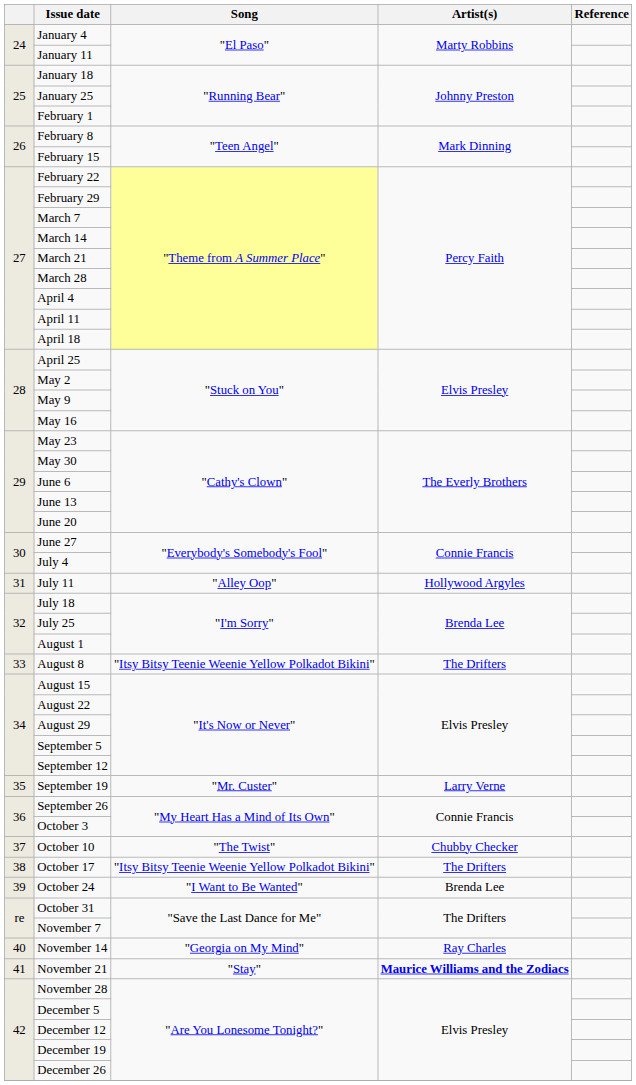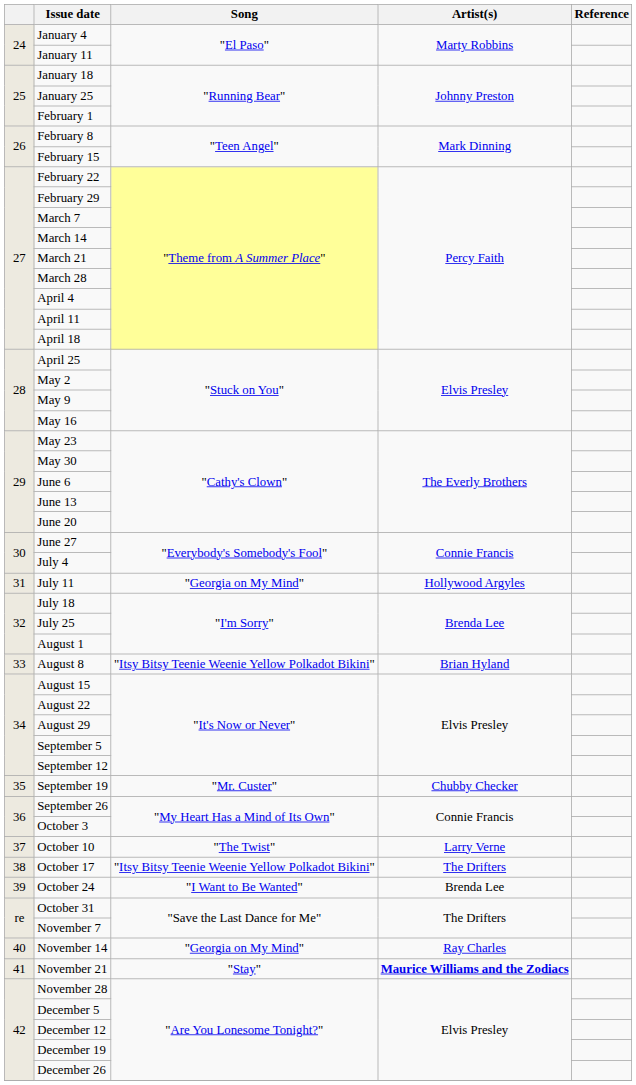 <table class="wikitable">
 <tr>
 <th width=30></th>
 <th>Issue date</th>
 <th>Song</th>
 <th>Artist(s)</th>
 <th>Reference</th>
 </tr>
 <tr>
 <td bgcolor=#EDEAE0 align=center rowspan=2>24</td>
 <td>January 4</td>
 <td align="center" rowspan="2">"<a href='#'>El Paso</a>"</td>
 <td align="center" rowspan="2"><a href='#'>Marty Robbins</a></td>
 <td align="center"></td>
 </tr>
 <tr>
 <td>January 11</td>
 <td align="center"></td>
 </tr>
 <tr>
 <td bgcolor=#EDEAE0 align=center rowspan=3>25</td>
 <td>January 18</td>
 <td align="center" rowspan="3">"<a href='#'>Running Bear</a>"</td>
 <td align="center" rowspan="3"><a href='#'>Johnny Preston</a></td>
 <td align="center"></td>
 </tr>
 <tr>
 <td>January 25</td>
 <td align="center"></td>
 </tr>
 <tr>
 <td>February 1</td>
 <td align="center"></td>
 </tr>
 <tr>
 <td bgcolor=#EDEAE0 align=center rowspan=2>26</td>
 <td>February 8</td>
 <td align="center" rowspan="2">"<a href='#'>Teen Angel</a>"</td>
 <td align="center" rowspan="2"><a href='#'>Mark Dinning</a></td>
 <td align="center"></td>
 </tr>
 <tr>
 <td>February 15</td>
 <td align="center"></td>
 </tr>
 <tr>
 <td bgcolor=#EDEAE0 align=center rowspan=9>27</td>
 <td>February 22</td>
 <td bgcolor=#FFFF99 align="center" rowspan="9">"<a href='#'>Theme from <em>A Summer Place</em></a>"</td>
 <td align="center" rowspan="9"><a href='#'>Percy Faith</a></td>
 <td align="center"></td>
 </tr>
 <tr>
 <td>February 29</td>
 <td align="center"></td>
 </tr>
 <tr>
 <td>March 7</td>
 <td align="center"></td>
 </tr>
 <tr>
 <td>March 14</td>
 <td align="center"></td>
 </tr>
 <tr>
 <td>March 21</td>
 <td align="center"></td>
 </tr>
 <tr>
 <td>March 28</td>
 <td align="center"></td>
 </tr>
 <tr>
 <td>April 4</td>
 <td align="center"></td>
 </tr>
 <tr>
 <td>April 11</td>
 <td align="center"></td>
 </tr>
 <tr>
 <td>April 18</td>
 <td align="center"></td>
 </tr>
 <tr>
 <td bgcolor=#EDEAE0 align=center rowspan=4>28</td>
 <td>April 25</td>
 <td align="center" rowspan="4">"<a href='#'>Stuck on You</a>"</td>
 <td align="center" rowspan="4"><a href='#'>Elvis Presley</a></td>
 <td align="center"></td>
 </tr>
 <tr>
 <td>May 2</td>
 <td align="center"></td>
 </tr>
 <tr>
 <td>May 9</td>
 <td align="center"></td>
 </tr>
 <tr>
 <td>May 16</td>
 <td align="center"></td>
 </tr>
 <tr>
 <td bgcolor=#EDEAE0 align=center rowspan=5>29</td>
 <td>May 23</td>
 <td align="center" rowspan="5">"<a href='#'>Cathy's Clown</a>"</td>
 <td align="center" rowspan="5"><a href='#'>The Everly Brothers</a></td>
 <td align="center"></td>
 </tr>
 <tr>
 <td>May 30</td>
 <td align="center"></td>
 </tr>
 <tr>
 <td>June 6</td>
 <td align="center"></td>
 </tr>
 <tr>
 <td>June 13</td>
 <td align="center"></td>
 </tr>
 <tr>
 <td>June 20</td>
 <td align="center"></td>
 </tr>
 <tr>
 <td bgcolor=#EDEAE0 align=center rowspan=2>30</td>
 <td>June 27</td>
 <td align="center" rowspan="2">"<a href='#'>Everybody's Somebody's Fool</a>"</td>
 <td align="center" rowspan="2"><a href='#'>Connie Francis</a></td>
 <td align="center"></td>
 </tr>
 <tr>
 <td>July 4</td>
 <td align="center"></td>
 </tr>
 <tr>
 <td bgcolor=#EDEAE0 align=center>31</td>
 <td>July 11</td>
-<td align="center">"<a href='#'>Alley Oop</a>"</td>
+<td align="center">"<a href='#'>Georgia on My Mind</a>"</td>
 <td align="center"><a href='#'>Hollywood Argyles</a></td>
 <td align="center"></td>
 </tr>
 <tr>
 <td bgcolor=#EDEAE0 align=center rowspan=3>32</td>
 <td>July 18</td>
 <td align="center" rowspan="3">"<a href='#'>I'm Sorry</a>"</td>
 <td align="center" rowspan="3"><a href='#'>Brenda Lee</a></td>
 <td align="center"></td>
 </tr>
 <tr>
 <td>July 25</td>
 <td align="center"></td>
 </tr>
 <tr>
 <td>August 1</td>
 <td align="center"></td>
 </tr>
 <tr>
 <td bgcolor=#EDEAE0 align=center>33</td>
 <td>August 8</td>
 <td align="center">"<a href='#'>Itsy Bitsy Teenie Weenie Yellow Polkadot Bikini</a>"</td>
-<td align="center"><a href='#'>The Drifters</a></td>
+<td align="center"><a href='#'>Brian Hyland</a></td>
 <td align="center"></td>
 </tr>
 <tr>
 <td bgcolor=#EDEAE0 align=center rowspan=5>34</td>
 <td>August 15</td>
 <td align="center" rowspan="5">"<a href='#'>It's Now or Never</a>"</td>
 <td align="center" rowspan="5">Elvis Presley</td>
 <td align="center"></td>
 </tr>
 <tr>
 <td>August 22</td>
 <td align="center"></td>
 </tr>
 <tr>
 <td>August 29</td>
 <td align="center"></td>
 </tr>
 <tr>
 <td>September 5</td>
 <td align="center"></td>
 </tr>
 <tr>
 <td>September 12</td>
 <td align="center"></td>
 </tr>
 <tr>
 <td bgcolor=#EDEAE0 align=center>35</td>
 <td>September 19</td>
 <td align="center">"<a href='#'>Mr. Custer</a>"</td>
-<td align="center"><a href='#'>Larry Verne</a></td>
+<td align="center"><a href='#'>Chubby Checker</a></td>
 <td align="center"></td>
 </tr>
 <tr>
 <td bgcolor=#EDEAE0 align=center rowspan=2>36</td>
 <td>September 26</td>
 <td align="center" rowspan="2">"<a href='#'>My Heart Has a Mind of Its Own</a>"</td>
 <td align="center" rowspan="2">Connie Francis</td>
 <td align="center"></td>
 </tr>
 <tr>
 <td>October 3</td>
 <td align="center"></td>
 </tr>
 <tr>
 <td bgcolor=#EDEAE0 align=center>37</td>
 <td>October 10</td>
 <td align="center">"<a href='#'>The Twist</a>"</td>
-<td align="center"><a href='#'>Chubby Checker</a></td>
+<td align="center"><a href='#'>Larry Verne</a></td>
 <td align="center"></td>
 </tr>
 <tr>
 <td bgcolor=#EDEAE0 align=center>38</td>
 <td>October 17</td>
 <td align="center">"<a href='#'>Itsy Bitsy Teenie Weenie Yellow Polkadot Bikini</a>"</td>
 <td align="center"><a href='#'>The Drifters</a></td>
 <td align="center"></td>
 </tr>
 <tr>
 <td bgcolor=#EDEAE0 align=center>39</td>
 <td>October 24</td>
 <td align="center">"<a href='#'>I Want to Be Wanted</a>"</td>
 <td align="center">Brenda Lee</td>
 <td align="center"></td>
 </tr>
 <tr>
 <td bgcolor=#EDEAE0 align=center rowspan=2>re</td>
 <td>October 31</td>
 <td align="center" rowspan="2">"Save the Last Dance for Me"</td>
 <td align="center" rowspan="2">The Drifters</td>
 <td align="center"></td>
 </tr>
 <tr>
 <td>November 7</td>
 <td align="center"></td>
 </tr>
 <tr>
 <td bgcolor=#EDEAE0 align=center>40</td>
 <td>November 14</td>
 <td align="center">"<a href='#'>Georgia on My Mind</a>"</td>
 <td align="center"><a href='#'>Ray Charles</a></td>
 <td align="center"></td>
 </tr>
 <tr>
 <td bgcolor=#EDEAE0 align=center>41</td>
 <td>November 21</td>
 <td align="center">"<a href='#'>Stay</a>"</td>
 <td align="center"><strong><a href='#'>Maurice Williams and the Zodiacs</a></strong></td>
 <td align="center"></td>
 </tr>
 <tr>
 <td bgcolor=#EDEAE0 align=center rowspan=5>42</td>
 <td>November 28</td>
 <td align="center" rowspan="5">"<a href='#'>Are You Lonesome Tonight?</a>"</td>
 <td align="center" rowspan="5">Elvis Presley</td>
 <td align="center"></td>
 </tr>
 <tr>
 <td>December 5</td>
 <td align="center"></td>
 </tr>
 <tr>
 <td>December 12</td>
 <td align="center"></td>
 </tr>
 <tr>
 <td>December 19</td>
 <td align="center"></td>
 </tr>
 <tr>
 <td>December 26</td>
 <td align="center"></td>
 </tr>
 <tr>
 </tr>
 </table>
